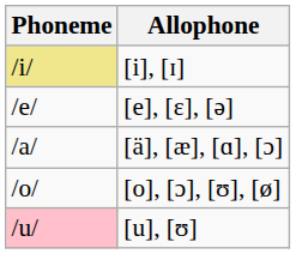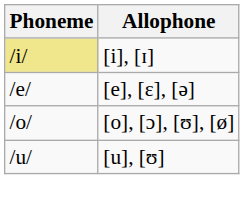 <table class="wikitable">
 <tr>
 <th>Phoneme</th>
 <th>Allophone</th>
 </tr>
 <tr>
 <td style="background: khaki;">/i/</td>
 <td>[i], [ɪ]</td>
 </tr>
 <tr>
 <td>/e/</td>
 <td>[e], [ɛ], [ə]</td>
 </tr>
 <tr>
-<td>/a/</td>
-<td>[ä], [æ], [ɑ], [ɔ]</td>
-</tr>
-<tr>
 <td>/o/</td>
 <td>[o], [ɔ], [ʊ], [ø]</td>
 </tr>
 <tr>
-<td style="background: pink;">/u/</td>
+<td>/u/</td>
 <td>[u], [ʊ]</td>
 </tr>
 </table>
